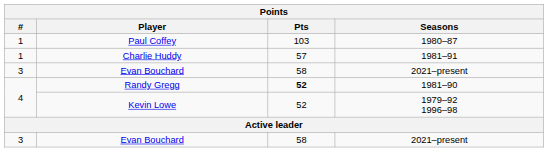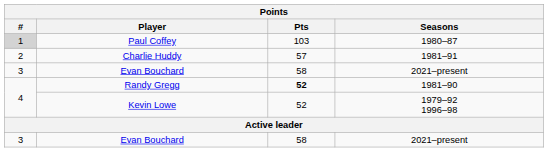 <table class="wikitable" style="text-align: center; font-size: 95%" width="70%">
 <tr>
 <th colspan="4">Points</th>
 </tr>
 <tr>
 <th>#</th>
 <th>Player</th>
 <th>Pts</th>
 <th>Seasons</th>
 </tr>
 <tr>
-<td>1</td>
+<td style="background: lightgrey;">1</td>
 <td><a href='#'>Paul Coffey</a></td>
 <td>103</td>
 <td>1980–87</td>
 </tr>
 <tr>
-<td>1</td>
+<td>2</td>
 <td><a href='#'>Charlie Huddy</a></td>
 <td>57</td>
 <td>1981–91</td>
 </tr>
 <tr>
 <td>3</td>
 <td><a href='#'>Evan Bouchard</a></td>
 <td>58</td>
 <td>2021–present</td>
 </tr>
 <tr>
 <td rowspan="2">4</td>
 <td><a href='#'>Randy Gregg</a></td>
 <td><strong>52</strong></td>
 <td>1981–90</td>
 </tr>
 <tr>
 <td><a href='#'>Kevin Lowe</a></td>
 <td>52</td>
 <td>1979–92<br>1996–98</td>
 </tr>
 <tr>
 <th colspan="4">Active leader</th>
 </tr>
 <tr>
 <td>3</td>
 <td><a href='#'>Evan Bouchard</a></td>
 <td>58</td>
 <td>2021–present</td>
 </tr>
 </table>
